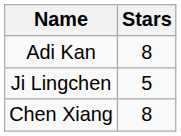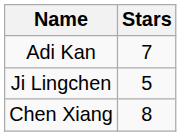 <table class="wikitable" style="text-align:center;">
 <tr>
 <th>Name</th>
 <th>Stars</th>
 </tr>
 <tr>
 <td> Adi Kan</td>
-<td>8</td>
+<td>7</td>
 </tr>
 <tr>
 <td> Ji Lingchen</td>
 <td>5</td>
 </tr>
 <tr>
 <td> Chen Xiang</td>
 <td>8</td>
 </tr>
 </table>
